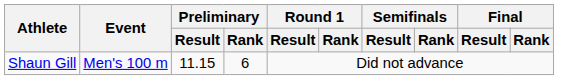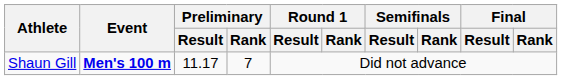 <table class=wikitable style="font-size:90%">
 <tr>
 <th scope="col" rowspan=2>Athlete</th>
 <th scope="col" rowspan=2>Event</th>
 <th scope="col" colspan=2>Preliminary</th>
 <th scope="col" colspan=2>Round 1</th>
 <th scope="col" colspan=2>Semifinals</th>
 <th scope="col" colspan=2>Final</th>
 </tr>
 <tr>
 <th scope="col">Result</th>
 <th scope="col">Rank</th>
 <th scope="col">Result</th>
 <th scope="col">Rank</th>
 <th scope="col">Result</th>
 <th scope="col">Rank</th>
 <th scope="col">Result</th>
 <th scope="col">Rank</th>
 </tr>
 <tr align=center>
 <td align=left><a href='#'>Shaun Gill</a></td>
-<td align=left><a href='#'>Men's 100 m</a></td>
-<td>11.15</td>
-<td>6</td>
+<td align=left><strong><a href='#'>Men's 100 m</a></strong></td>
+<td>11.17</td>
+<td>7</td>
 <td colspan="6">Did not advance</td>
 </tr>
 </table>
